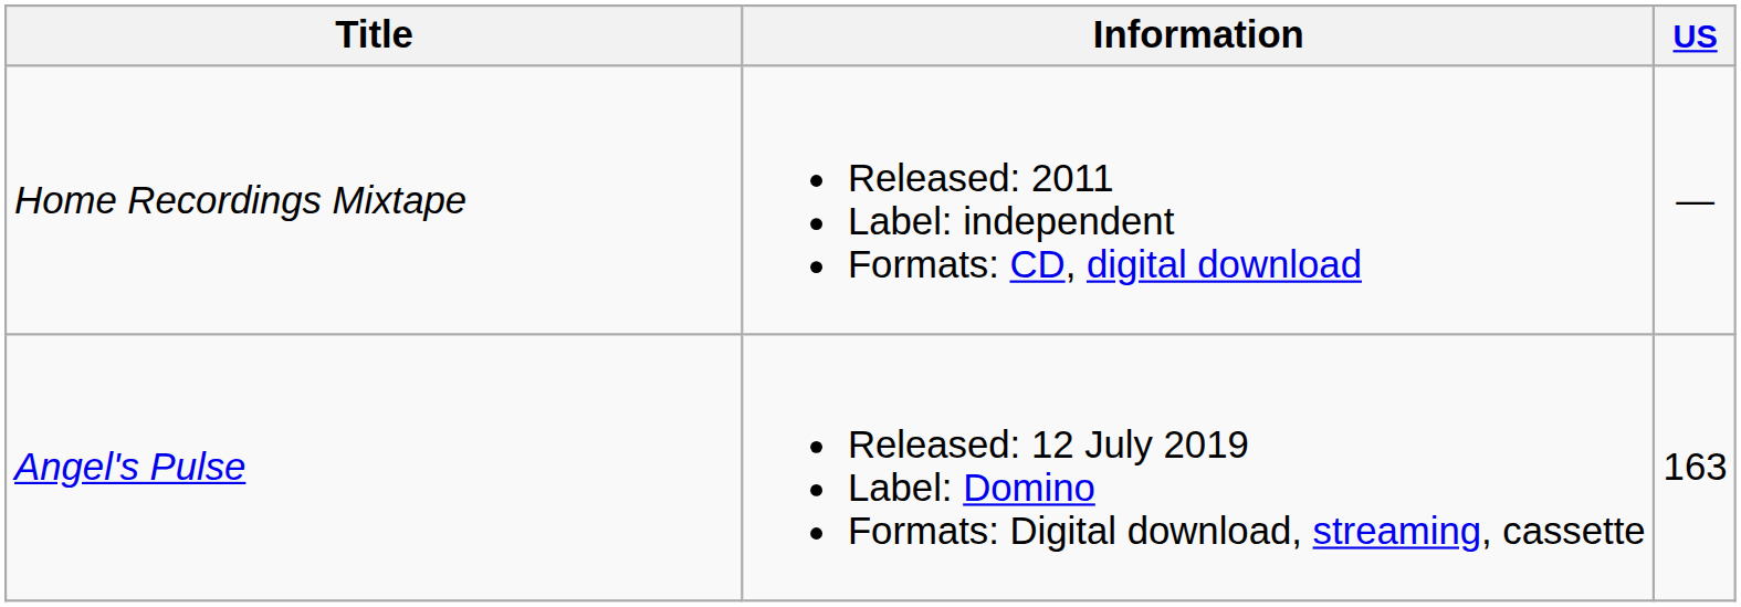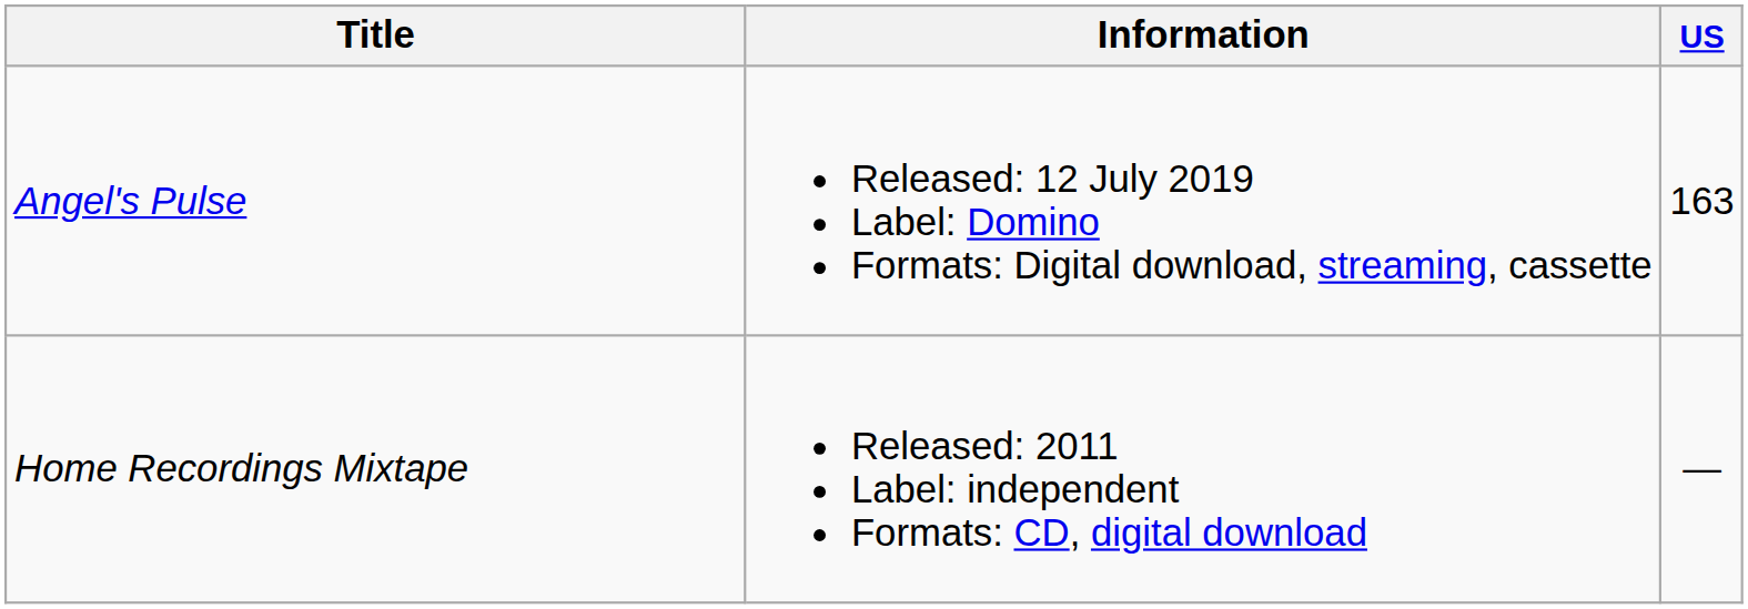 <table class="wikitable">
 <tr>
 <th width=300>Title</th>
 <th>Information</th>
 <th><small><a href='#'>US</a></small><br></th>
 </tr>
 <tr>
+<td><em><a href='#'>Angel's Pulse</a></em></td>
+<td><br><ul><li>Released: 12 July 2019</li><li>Label: <a href='#'>Domino</a></li><li>Formats: Digital download, <a href='#'>streaming</a>, cassette</li></ul></td>
+<td align=center>163</td>
+</tr>
+<tr>
 <td><em>Home Recordings Mixtape</em></td>
 <td><br><ul><li>Released: 2011</li><li>Label: independent</li><li>Formats: <a href='#'>CD</a>, <a href='#'>digital download</a></li></ul></td>
 <td align=center>—</td>
 </tr>
-<tr>
-<td><em><a href='#'>Angel's Pulse</a></em></td>
-<td><br><ul><li>Released: 12 July 2019</li><li>Label: <a href='#'>Domino</a></li><li>Formats: Digital download, <a href='#'>streaming</a>, cassette</li></ul></td>
-<td align=center>163</td>
-</tr>
 </table>
